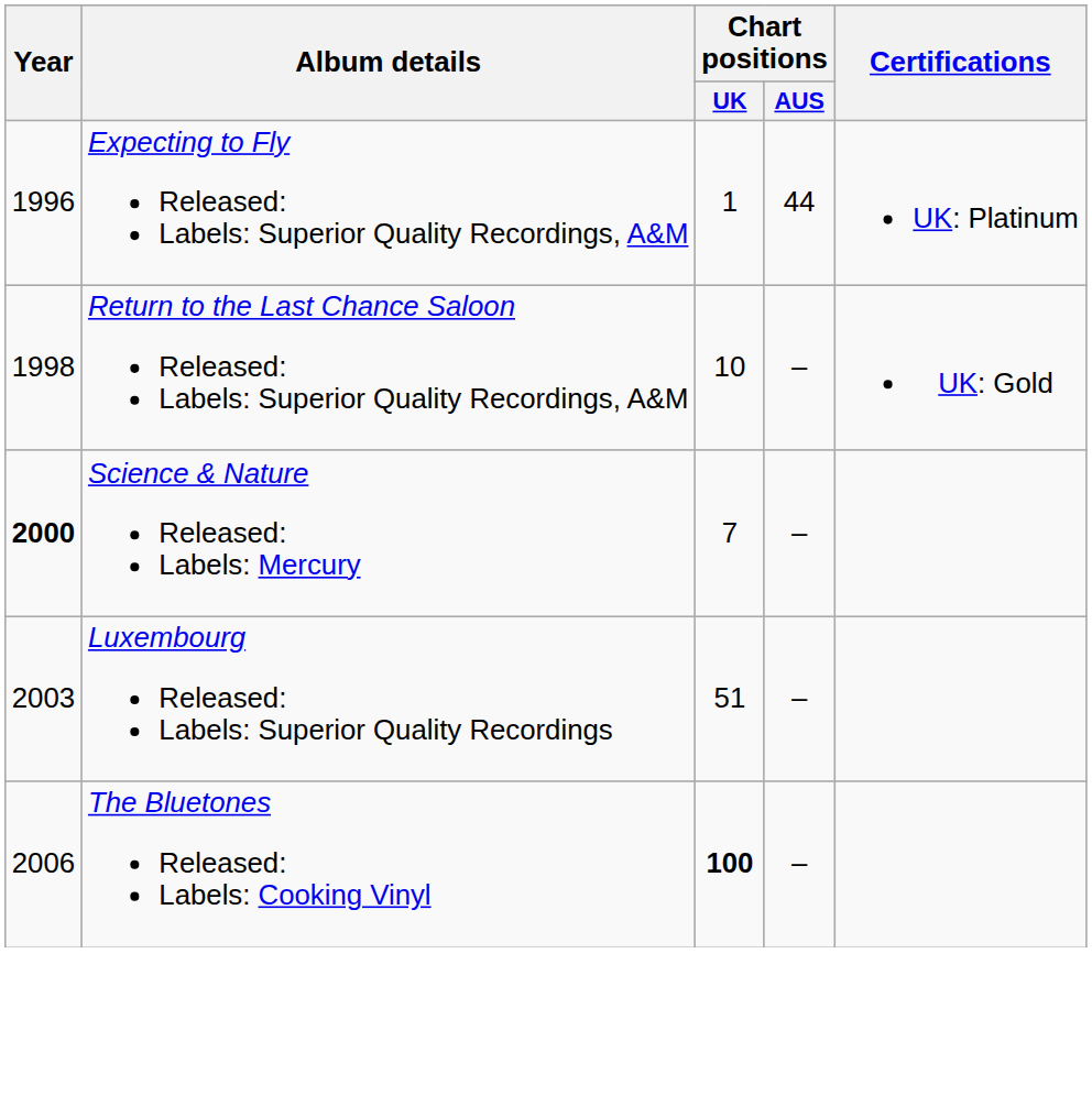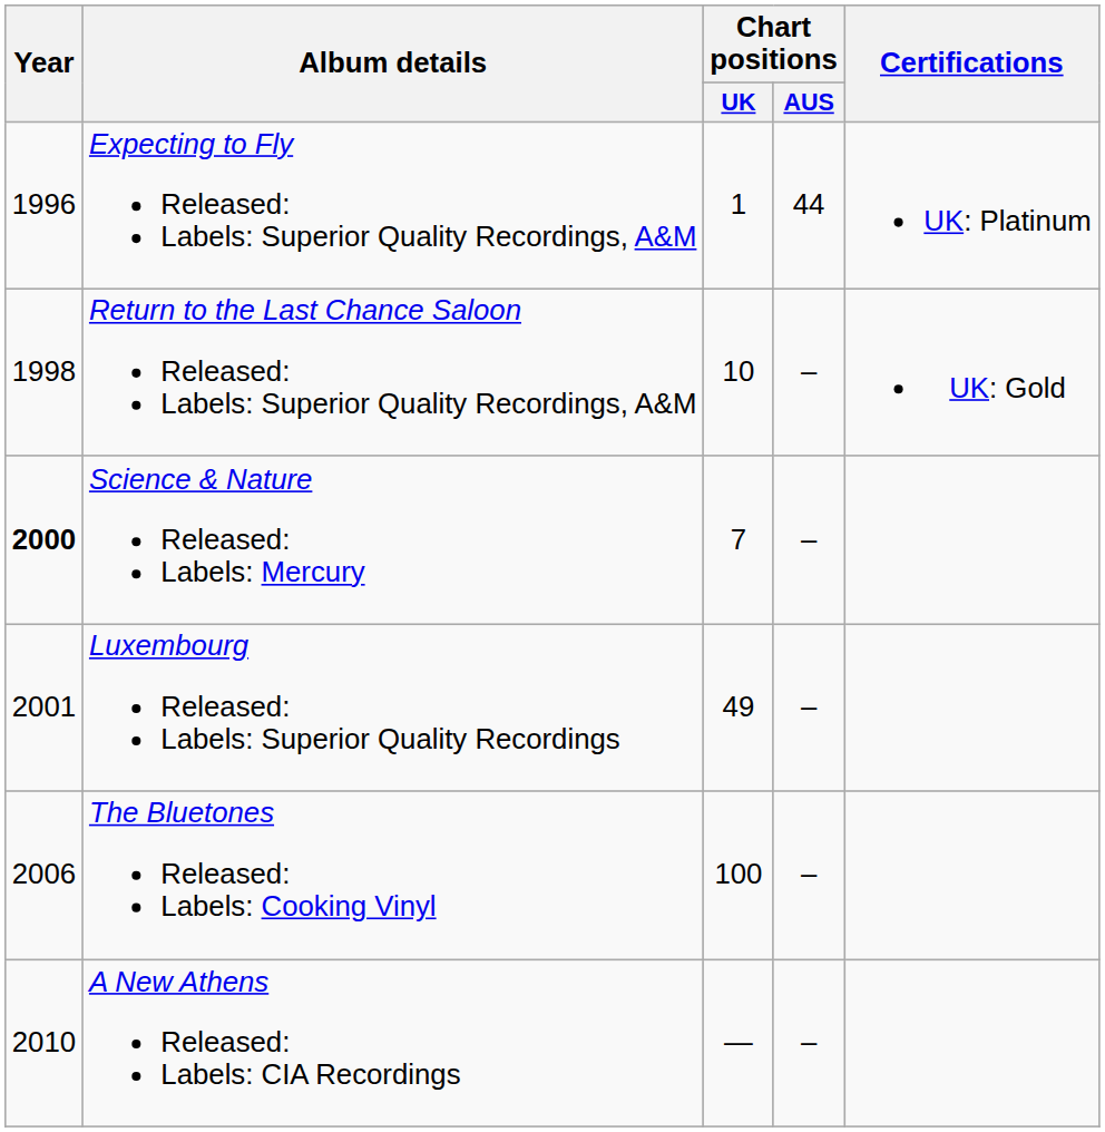 <table class="wikitable" style=text-align:center;>
 <tr>
 <th rowspan="2">Year</th>
 <th rowspan="2">Album details</th>
 <th colspan="2">Chart positions</th>
 <th style="width:135px;" rowspan="2"><a href='#'>Certifications</a><br></th>
 </tr>
 <tr style="font-size:smaller;">
 <th width="30"><a href='#'>UK</a><br></th>
 <th width="30"><a href='#'>AUS</a><br></th>
 </tr>
 <tr>
 <td>1996</td>
 <td align="left"><em><a href='#'>Expecting to Fly</a></em><br><ul><li>Released: </li><li>Labels: Superior Quality Recordings, <a href='#'>A&M</a></li></ul></td>
 <td>1</td>
 <td>44</td>
 <td><br><ul><li><a href='#'>UK</a>: Platinum</li></ul></td>
 </tr>
 <tr>
 <td>1998</td>
 <td align="left"><em><a href='#'>Return to the Last Chance Saloon</a></em><br><ul><li>Released: </li><li>Labels: Superior Quality Recordings, A&M</li></ul></td>
 <td>10</td>
 <td>–</td>
 <td><br><ul><li><a href='#'>UK</a>: Gold</li></ul></td>
 </tr>
 <tr>
 <td><strong>2000</strong></td>
 <td align="left"><em><a href='#'>Science & Nature</a></em><br><ul><li>Released: </li><li>Labels: <a href='#'>Mercury</a></li></ul></td>
 <td>7</td>
 <td>–</td>
 <td></td>
 </tr>
 <tr>
-<td>2003</td>
+<td>2001</td>
 <td align="left"><em><a href='#'>Luxembourg</a></em><br><ul><li>Released: </li><li>Labels: Superior Quality Recordings</li></ul></td>
-<td>51</td>
+<td>49</td>
 <td>–</td>
 <td></td>
 </tr>
 <tr>
 <td>2006</td>
 <td align="left"><em><a href='#'>The Bluetones</a></em><br><ul><li>Released: </li><li>Labels: <a href='#'>Cooking Vinyl</a></li></ul></td>
-<td><strong>100</strong></td>
+<td>100</td>
+<td>–</td>
+<td></td>
+</tr>
+<tr>
+<td>2010</td>
+<td align="left"><em><a href='#'>A New Athens</a></em><br><ul><li>Released: </li><li>Labels: CIA Recordings</li></ul></td>
+<td>—</td>
 <td>–</td>
 <td></td>
 </tr>
 </table>
